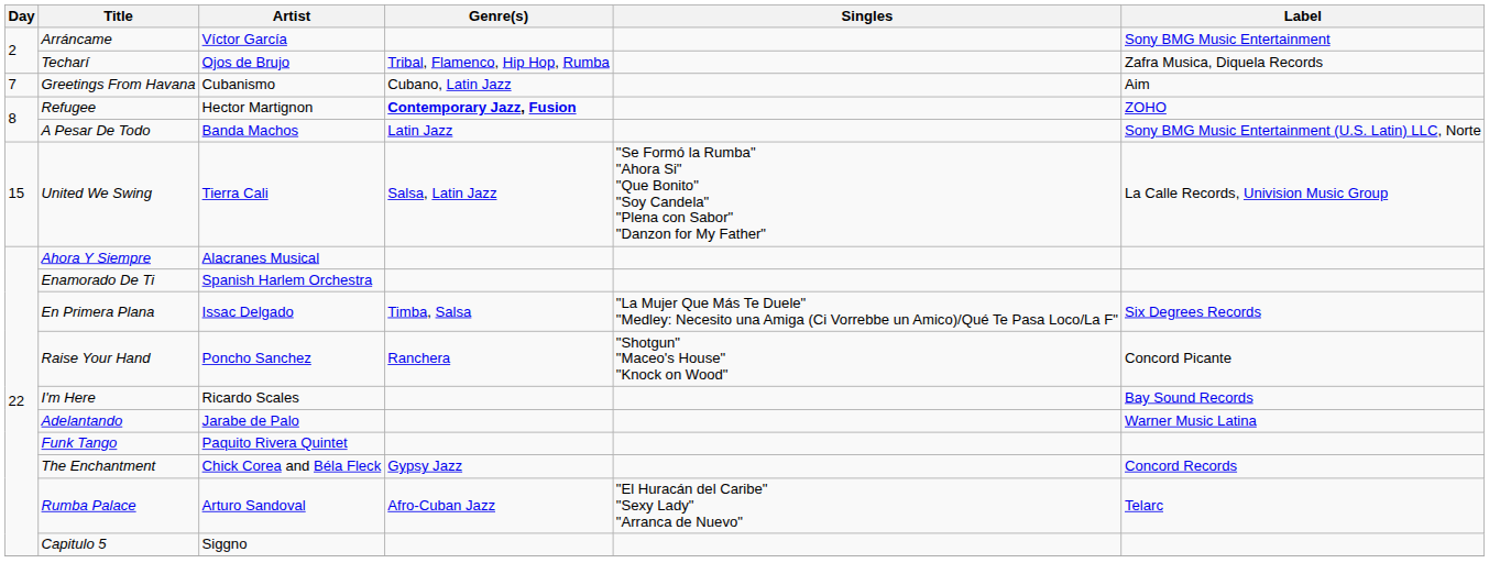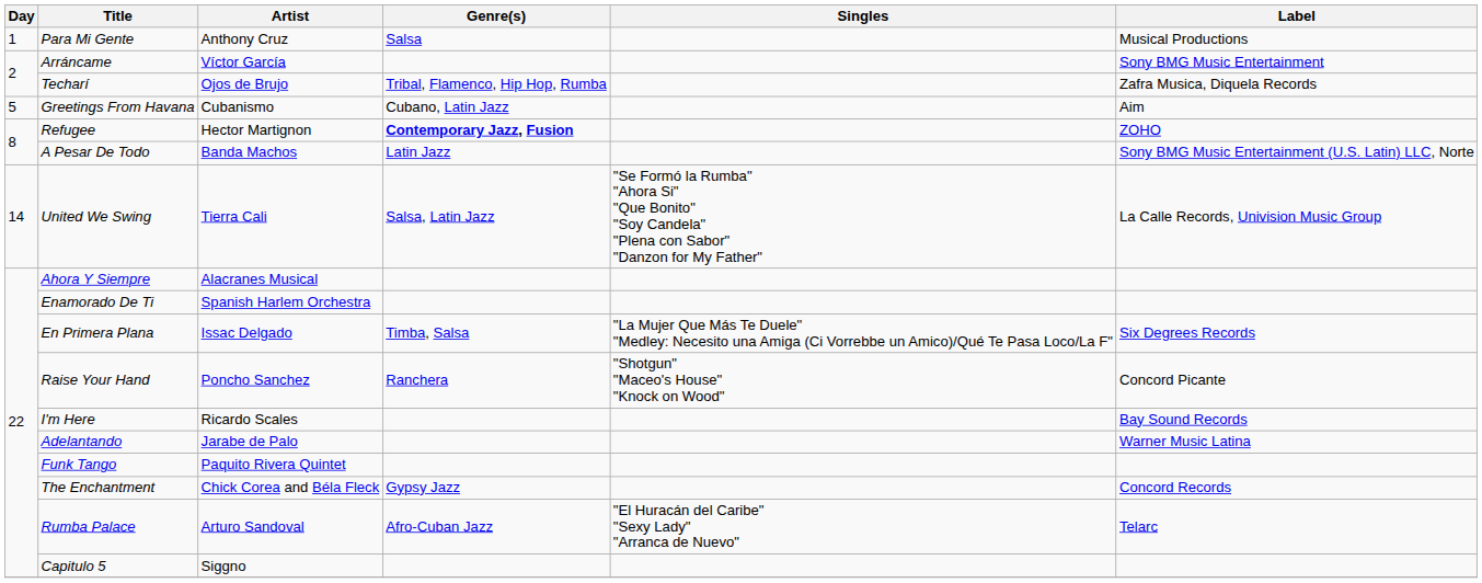 <table class="wikitable sortable" style="text-align: left;">
 <tr>
 <th>Day</th>
 <th>Title</th>
 <th>Artist</th>
 <th>Genre(s)</th>
 <th>Singles</th>
 <th>Label</th>
+</tr>
+<tr>
+<td>1</td>
+<td><em>Para Mi Gente</em></td>
+<td>Anthony Cruz</td>
+<td><a href='#'>Salsa</a></td>
+<td></td>
+<td>Musical Productions</td>
 </tr>
 <tr>
 <td rowspan="2">2</td>
 <td><em>Arráncame</em></td>
 <td><a href='#'>Víctor García</a></td>
 <td></td>
 <td></td>
 <td><a href='#'>Sony BMG Music Entertainment</a></td>
 </tr>
 <tr>
 <td><em>Techarí</em></td>
 <td><a href='#'>Ojos de Brujo</a></td>
 <td><a href='#'>Tribal</a>, <a href='#'>Flamenco</a>, <a href='#'>Hip Hop</a>, <a href='#'>Rumba</a></td>
 <td></td>
 <td>Zafra Musica, Diquela Records</td>
 </tr>
 <tr>
-<td>7</td>
+<td>5</td>
 <td><em>Greetings From Havana</em></td>
 <td>Cubanismo</td>
 <td>Cubano, <a href='#'>Latin Jazz</a></td>
 <td></td>
 <td>Aim</td>
 </tr>
 <tr>
 <td rowspan="2">8</td>
 <td><em>Refugee</em></td>
 <td>Hector Martignon</td>
 <td><strong><a href='#'>Contemporary Jazz</a>, <a href='#'>Fusion</a></strong></td>
 <td></td>
 <td><a href='#'>ZOHO</a></td>
 </tr>
 <tr>
 <td><em>A Pesar De Todo</em></td>
 <td><a href='#'>Banda Machos</a></td>
 <td><a href='#'>Latin Jazz</a></td>
 <td></td>
 <td><a href='#'>Sony BMG Music Entertainment (U.S. Latin) LLC</a>, Norte</td>
 </tr>
 <tr>
-<td>15</td>
+<td>14</td>
 <td><em>United We Swing</em></td>
 <td><a href='#'>Tierra Cali</a></td>
 <td><a href='#'>Salsa</a>, <a href='#'>Latin Jazz</a></td>
 <td>"Se Formó la Rumba"<br>"Ahora Si"<br>"Que Bonito"<br>"Soy Candela"<br>"Plena con Sabor"<br>"Danzon for My Father"</td>
 <td>La Calle Records, <a href='#'>Univision Music Group</a></td>
 </tr>
 <tr>
 <td rowspan="10">22</td>
 <td><em><a href='#'>Ahora Y Siempre</a></em></td>
 <td><a href='#'>Alacranes Musical</a></td>
 <td></td>
 <td></td>
 <td></td>
 </tr>
 <tr>
 <td><em>Enamorado De Ti</em></td>
 <td><a href='#'>Spanish Harlem Orchestra</a></td>
 <td></td>
 <td></td>
 <td></td>
 </tr>
 <tr>
 <td><em>En Primera Plana</em></td>
 <td><a href='#'>Issac Delgado</a></td>
 <td><a href='#'>Timba</a>, <a href='#'>Salsa</a></td>
 <td>"La Mujer Que Más Te Duele"<br>"Medley: Necesito una Amiga (Ci Vorrebbe un Amico)/Qué Te Pasa Loco/La F"</td>
 <td><a href='#'>Six Degrees Records</a></td>
 </tr>
 <tr>
 <td><em>Raise Your Hand</em></td>
 <td><a href='#'>Poncho Sanchez</a></td>
 <td><a href='#'>Ranchera</a></td>
 <td>"Shotgun"<br>"Maceo's House"<br>"Knock on Wood"</td>
 <td>Concord Picante</td>
 </tr>
 <tr>
 <td><em>I'm Here</em></td>
 <td>Ricardo Scales</td>
 <td></td>
 <td></td>
 <td><a href='#'>Bay Sound Records</a></td>
 </tr>
 <tr>
 <td><em><a href='#'>Adelantando</a></em></td>
 <td><a href='#'>Jarabe de Palo</a></td>
 <td></td>
 <td></td>
 <td><a href='#'>Warner Music Latina</a></td>
 </tr>
 <tr>
 <td><em><a href='#'>Funk Tango</a></em></td>
 <td><a href='#'>Paquito Rivera Quintet</a></td>
 <td></td>
 <td></td>
 <td></td>
 </tr>
 <tr>
 <td><em>The Enchantment</em></td>
 <td><a href='#'>Chick Corea</a> and <a href='#'>Béla Fleck</a></td>
 <td><a href='#'>Gypsy Jazz</a></td>
 <td></td>
 <td><a href='#'>Concord Records</a></td>
 </tr>
 <tr>
 <td><em><a href='#'>Rumba Palace</a></em></td>
 <td><a href='#'>Arturo Sandoval</a></td>
 <td><a href='#'>Afro-Cuban Jazz</a></td>
 <td>"El Huracán del Caribe"<br>"Sexy Lady"<br>"Arranca de Nuevo"</td>
 <td><a href='#'>Telarc</a></td>
 </tr>
 <tr>
 <td><em>Capitulo 5</em></td>
 <td>Siggno</td>
 <td></td>
 <td></td>
 <td></td>
 </tr>
 <tr>
 </tr>
 </table>
